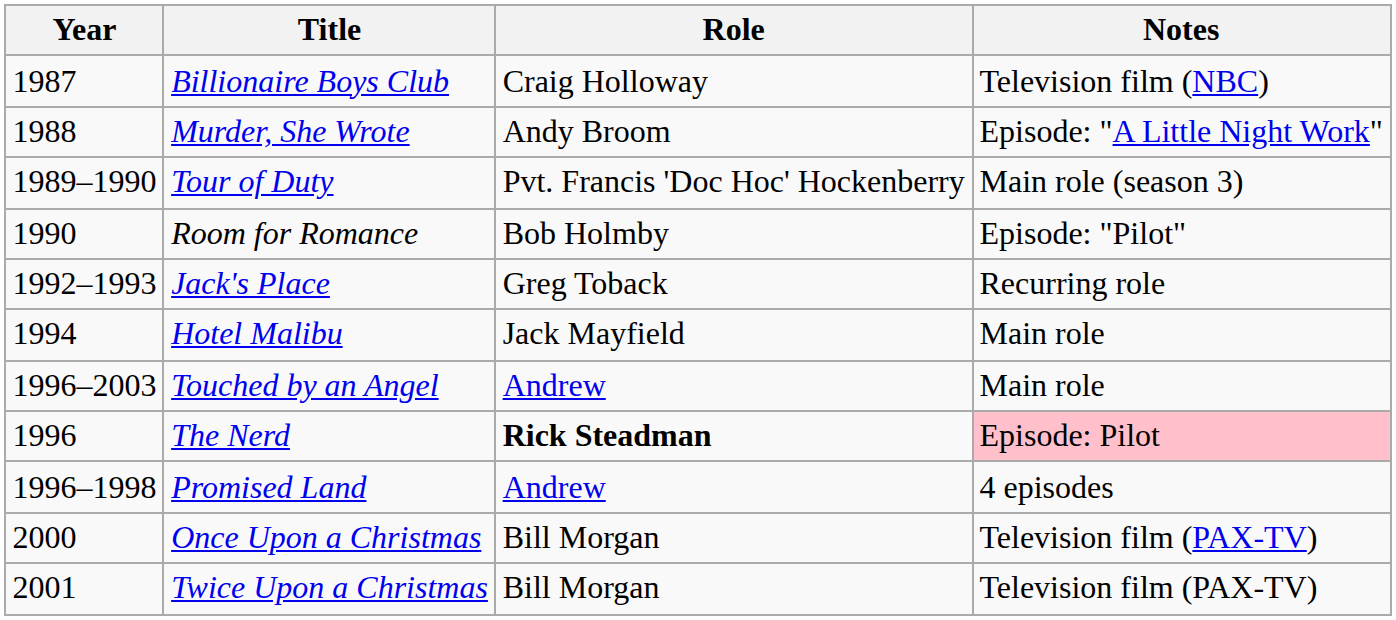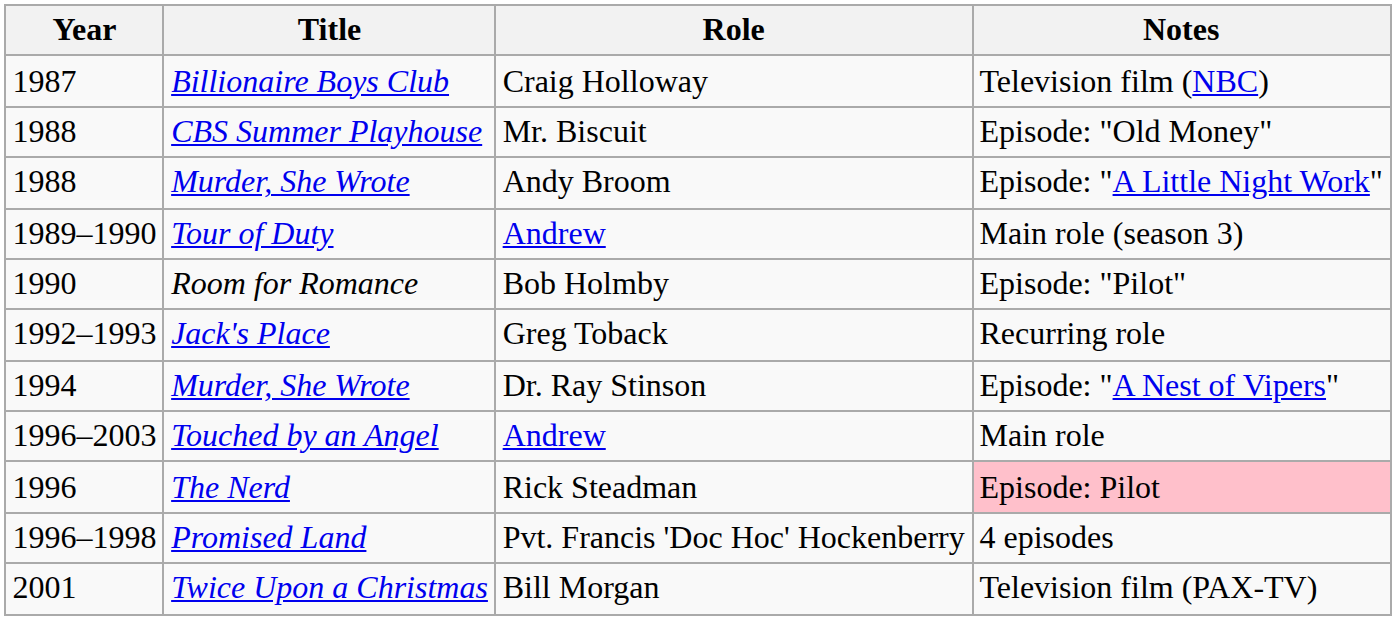 <table class="wikitable sortable">
 <tr>
 <th>Year</th>
 <th>Title</th>
 <th>Role</th>
 <th class="unsortable">Notes</th>
 </tr>
 <tr>
 <td>1987</td>
 <td><em><a href='#'>Billionaire Boys Club</a></em></td>
 <td>Craig Holloway</td>
 <td>Television film (<a href='#'>NBC</a>)</td>
 </tr>
 <tr>
 <td>1988</td>
+<td><em><a href='#'>CBS Summer Playhouse</a></em></td>
+<td>Mr. Biscuit</td>
+<td>Episode: "Old Money"</td>
+</tr>
+<tr>
+<td>1988</td>
 <td><em><a href='#'>Murder, She Wrote</a></em></td>
 <td>Andy Broom</td>
 <td>Episode: "<a href='#'>A Little Night Work</a>"</td>
 </tr>
 <tr>
 <td>1989–1990</td>
 <td><em><a href='#'>Tour of Duty</a></em></td>
-<td>Pvt. Francis 'Doc Hoc' Hockenberry</td>
+<td><a href='#'>Andrew</a></td>
 <td>Main role (season 3)</td>
 </tr>
 <tr>
 <td>1990</td>
 <td><em>Room for Romance</em></td>
 <td>Bob Holmby</td>
 <td>Episode: "Pilot"</td>
 </tr>
 <tr>
 <td>1992–1993</td>
 <td><em><a href='#'>Jack's Place</a></em></td>
 <td>Greg Toback</td>
 <td>Recurring role</td>
 </tr>
 <tr>
 <td>1994</td>
-<td><em><a href='#'>Hotel Malibu</a></em></td>
-<td>Jack Mayfield</td>
-<td>Main role</td>
+<td><em><a href='#'>Murder, She Wrote</a></em></td>
+<td>Dr. Ray Stinson</td>
+<td>Episode: "<a href='#'>A Nest of Vipers</a>"</td>
 </tr>
 <tr>
 <td>1996–2003</td>
 <td><em><a href='#'>Touched by an Angel</a></em></td>
 <td><a href='#'>Andrew</a></td>
 <td>Main role</td>
 </tr>
 <tr>
 <td>1996</td>
 <td><em><a href='#'>The Nerd</a></em></td>
-<td><strong>Rick Steadman</strong></td>
+<td>Rick Steadman</td>
 <td style="background: pink;">Episode: Pilot</td>
 </tr>
 <tr>
 <td>1996–1998</td>
 <td><em><a href='#'>Promised Land</a></em></td>
-<td><a href='#'>Andrew</a></td>
+<td>Pvt. Francis 'Doc Hoc' Hockenberry</td>
 <td>4 episodes</td>
-</tr>
-<tr>
-<td>2000</td>
-<td><em><a href='#'>Once Upon a Christmas</a></em></td>
-<td>Bill Morgan</td>
-<td>Television film (<a href='#'>PAX-TV</a>)</td>
 </tr>
 <tr>
 <td>2001</td>
 <td><em><a href='#'>Twice Upon a Christmas</a></em></td>
 <td>Bill Morgan</td>
 <td>Television film (PAX-TV)</td>
 </tr>
 </table>
